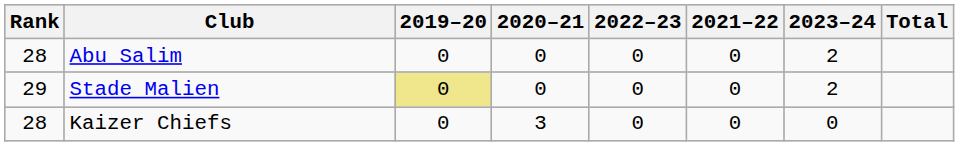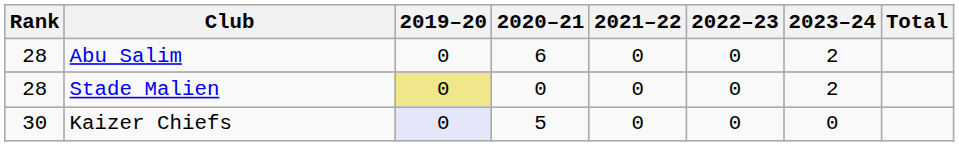 <table class="wikitable sortable" style="text-align: center;">
 <tr>
 <th>Rank</th>
 <th width="200">Club</th>
 <th>2019–20<br></th>
 <th>2020–21<br></th>
+<th>2021–22<br></th>
 <th>2022–23<br></th>
-<th>2021–22<br></th>
 <th>2023–24<br></th>
 <th>Total</th>
 </tr>
 <tr>
 <td>28</td>
 <td align="left"> <a href='#'>Abu Salim</a></td>
 <td>0</td>
-<td>0</td>
+<td>6</td>
 <td>0</td>
 <td>0</td>
 <td>2</td>
 <td><strong></strong></td>
 </tr>
 <tr>
-<td>29</td>
+<td>28</td>
 <td align="left"> <a href='#'>Stade Malien</a></td>
 <td style="background: khaki;">0</td>
 <td>0</td>
 <td>0</td>
 <td>0</td>
 <td>2</td>
 <td><strong></strong></td>
 </tr>
 <tr>
-<td>28</td>
+<td>30</td>
 <td align="left"> Kaizer Chiefs</td>
-<td>0</td>
-<td>3</td>
+<td style="background: lavender;">0</td>
+<td>5</td>
 <td>0</td>
 <td>0</td>
 <td>0</td>
 <td><strong></strong></td>
 </tr>
 </table>
